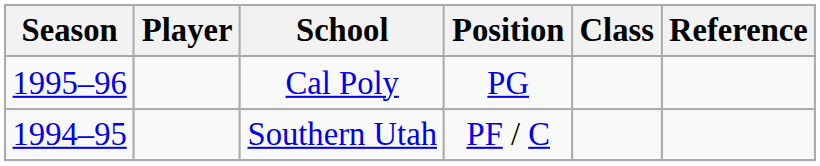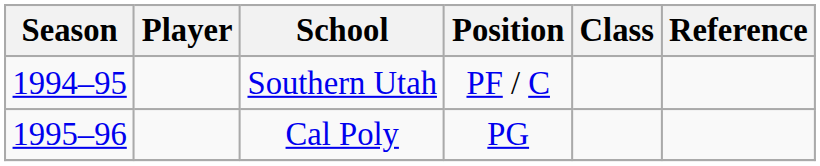 <table class="wikitable sortable" style="text-align:center;">
 <tr>
 <th>Season</th>
 <th>Player</th>
 <th>School</th>
 <th>Position</th>
 <th>Class</th>
 <th class="unsortable">Reference</th>
 </tr>
 <tr>
+<td><a href='#'>1994–95</a></td>
+<td></td>
+<td><a href='#'>Southern Utah</a></td>
+<td><a href='#'>PF</a> / <a href='#'>C</a></td>
+<td></td>
+<td align=center></td>
+</tr>
+<tr>
 <td><a href='#'>1995–96</a></td>
 <td></td>
 <td><a href='#'>Cal Poly</a></td>
 <td><a href='#'>PG</a></td>
 <td></td>
 <td align=center></td>
 </tr>
 <tr>
-<td><a href='#'>1994–95</a></td>
-<td></td>
-<td><a href='#'>Southern Utah</a></td>
-<td><a href='#'>PF</a> / <a href='#'>C</a></td>
-<td></td>
-<td align=center></td>
-</tr>
-<tr>
 </tr>
 </table>
